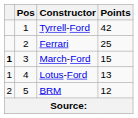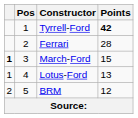 <table class="wikitable" style="font-size: 95%;">
 <tr>
 <th></th>
 <th>Pos</th>
 <th>Constructor</th>
 <th>Points</th>
 </tr>
 <tr>
 <td align="left"></td>
 <td align="center">1</td>
 <td> <a href='#'>Tyrrell</a>-<a href='#'>Ford</a></td>
-<td align="left">42</td>
+<td align="left"><strong>42</strong></td>
 </tr>
 <tr>
 <td align="left"></td>
 <td align="center">2</td>
 <td> <a href='#'>Ferrari</a></td>
-<td align="left">25</td>
+<td align="left">28</td>
 </tr>
 <tr>
 <td align="left"><strong> 1</strong></td>
 <td align="center">3</td>
 <td> <a href='#'>March</a>-<a href='#'>Ford</a></td>
 <td align="left">15</td>
 </tr>
 <tr>
 <td align="left"> 1</td>
 <td align="center">4</td>
 <td> <a href='#'>Lotus</a>-<a href='#'>Ford</a></td>
 <td align="left">13</td>
 </tr>
 <tr>
 <td align="left"> 2</td>
 <td align="center">5</td>
 <td> <a href='#'>BRM</a></td>
 <td align="left">12</td>
 </tr>
 <tr>
 <th colspan=4>Source:</th>
 </tr>
 </table>
